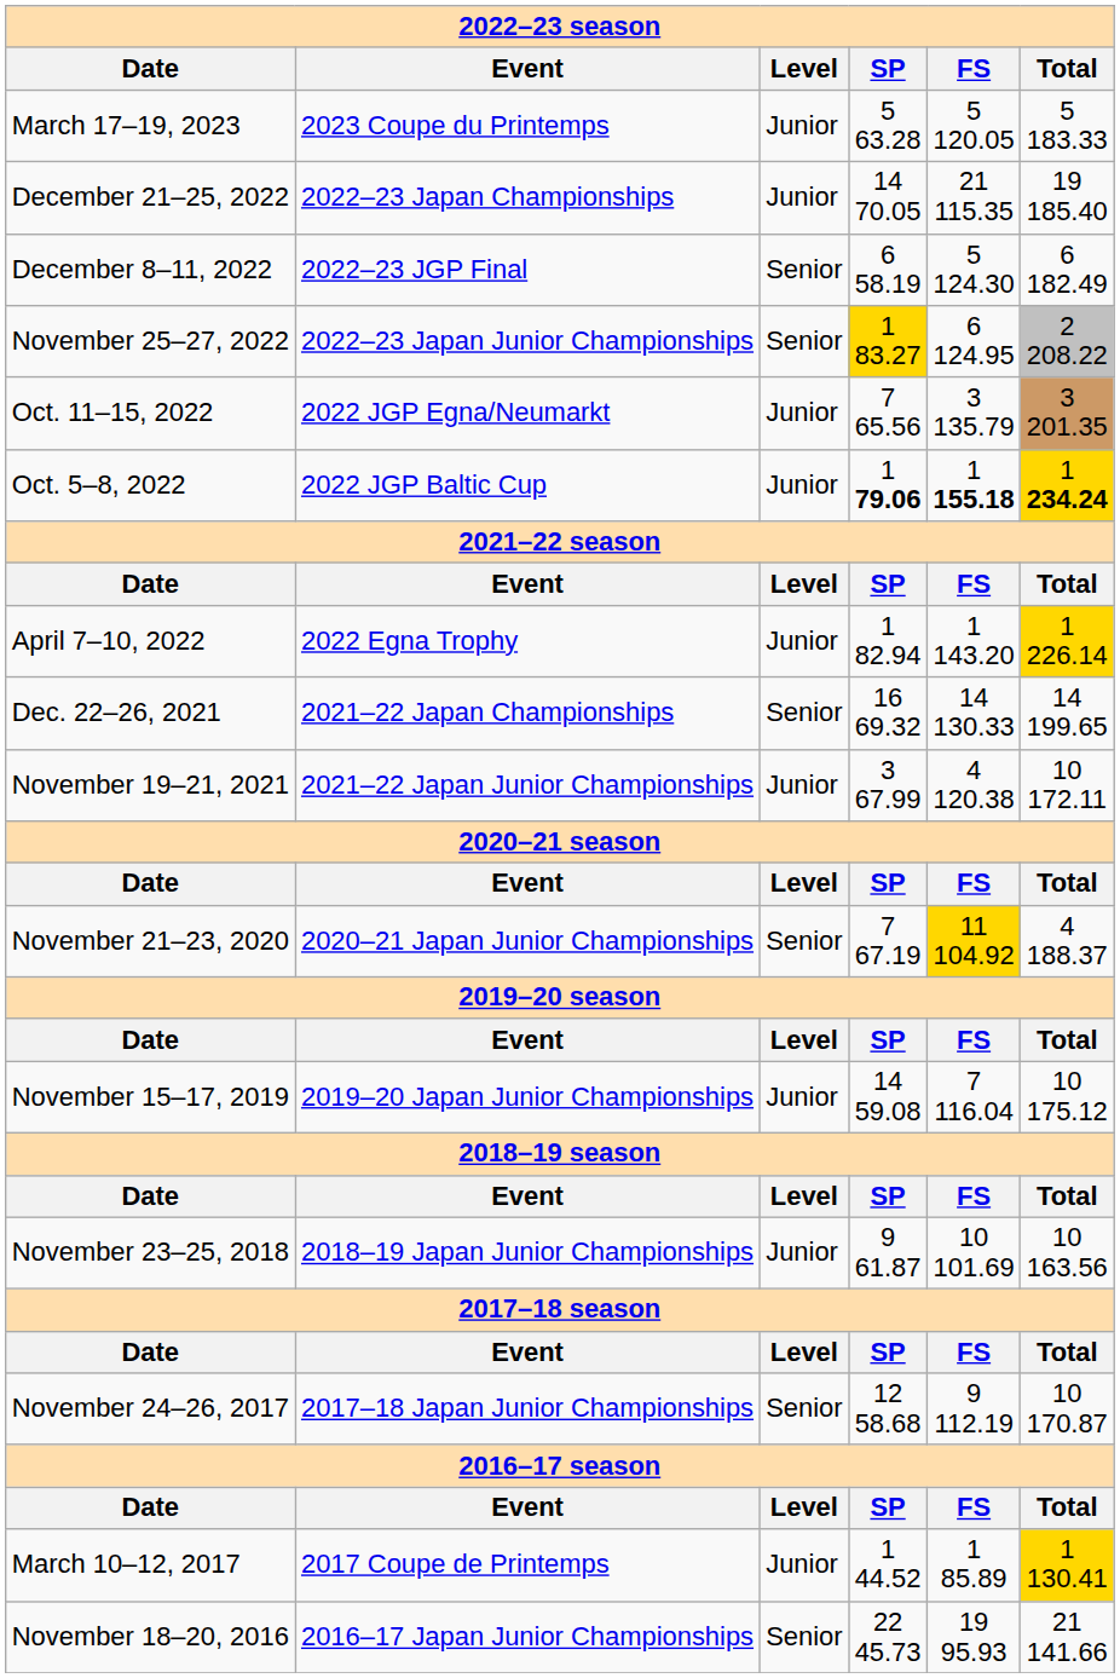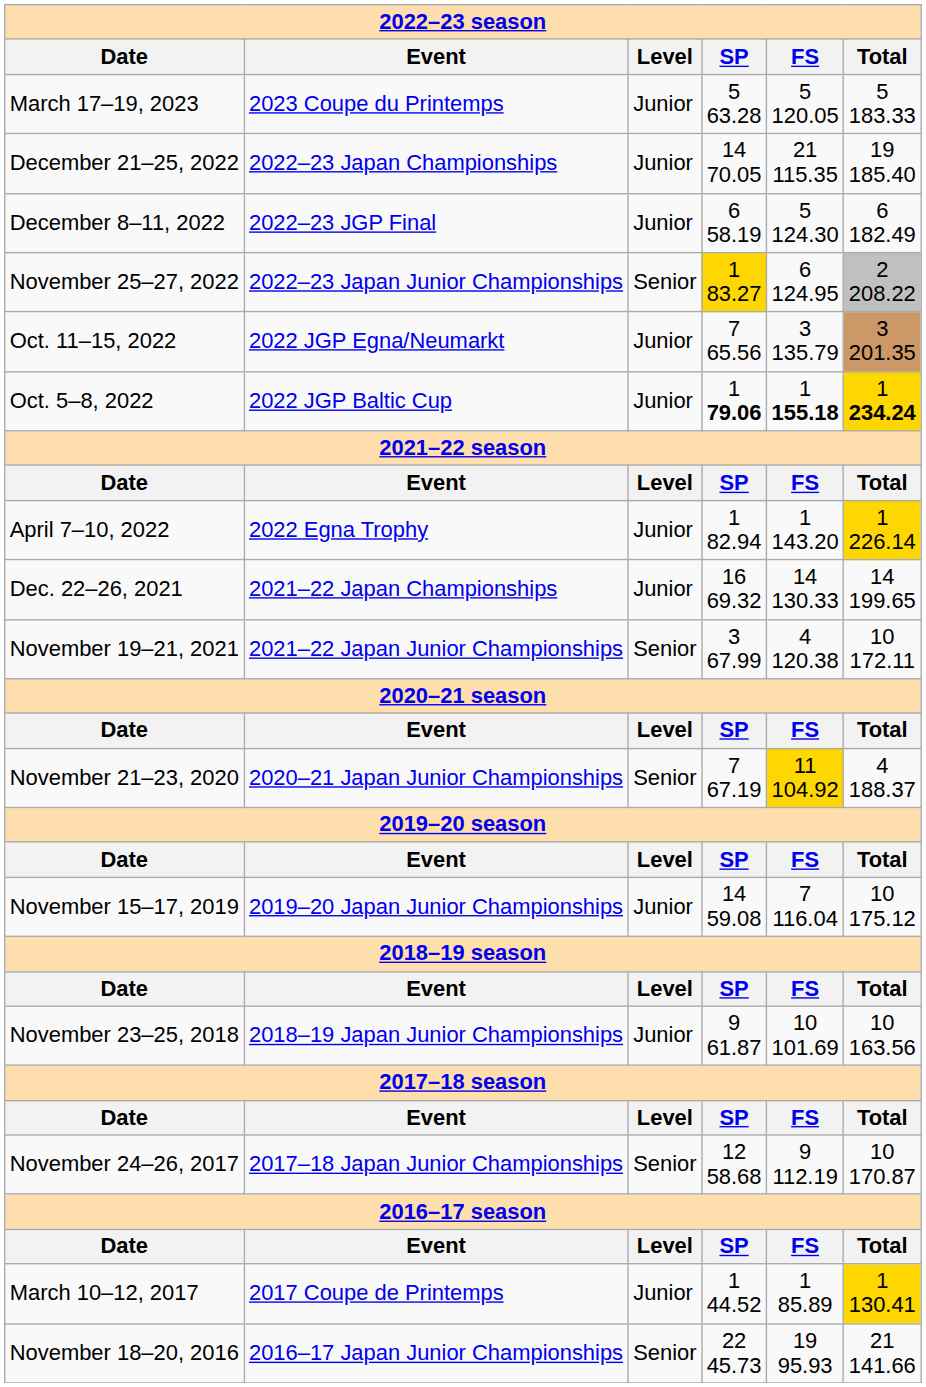 <table class="wikitable">
 <tr>
 <th style="background-color: #ffdead; " colspan=6 align=center><a href='#'>2022–23 season</a></th>
 </tr>
 <tr>
 <th>Date</th>
 <th>Event</th>
 <th>Level</th>
 <th><a href='#'>SP</a></th>
 <th><a href='#'>FS</a></th>
 <th>Total</th>
 </tr>
 <tr>
 <td>March 17–19, 2023</td>
 <td><a href='#'>2023 Coupe du Printemps</a></td>
 <td>Junior</td>
 <td align=center>5 <br> 63.28</td>
 <td align=center>5 <br> 120.05</td>
 <td align=center>5 <br> 183.33</td>
 </tr>
 <tr>
 <td>December 21–25, 2022</td>
 <td><a href='#'>2022–23 Japan Championships</a></td>
 <td>Junior</td>
 <td align=center>14 <br> 70.05</td>
 <td align=center>21 <br> 115.35</td>
 <td align=center>19 <br> 185.40</td>
 </tr>
 <tr>
 <td>December 8–11, 2022</td>
 <td><a href='#'>2022–23 JGP Final</a></td>
-<td>Senior</td>
+<td>Junior</td>
 <td align=center>6 <br> 58.19</td>
 <td align=center>5 <br> 124.30</td>
 <td align=center>6 <br> 182.49</td>
 </tr>
 <tr>
 <td>November 25–27, 2022</td>
 <td><a href='#'>2022–23 Japan Junior Championships</a></td>
 <td>Senior</td>
 <td align=center bgcolor=gold>1 <br> 83.27</td>
 <td align=center>6 <br> 124.95</td>
 <td align=center bgcolor=silver>2 <br> 208.22</td>
 </tr>
 <tr>
 <td>Oct. 11–15, 2022</td>
 <td><a href='#'>2022 JGP Egna/Neumarkt</a></td>
 <td>Junior</td>
 <td align=center>7 <br> 65.56</td>
 <td align=center>3 <br> 135.79</td>
 <td align=center bgcolor=cc9966>3 <br> 201.35</td>
 </tr>
 <tr>
 <td>Oct. 5–8, 2022</td>
 <td><a href='#'>2022 JGP Baltic Cup</a></td>
 <td>Junior</td>
 <td align=center>1 <br> <strong>79.06</strong></td>
 <td align=center>1 <br> <strong>155.18</strong></td>
 <td align=center bgcolor=gold>1 <br> <strong>234.24</strong></td>
 </tr>
 <tr>
 <th style="background-color: #ffdead; " colspan=6 align=center><a href='#'>2021–22 season</a></th>
 </tr>
 <tr>
 <th>Date</th>
 <th>Event</th>
 <th>Level</th>
 <th><a href='#'>SP</a></th>
 <th><a href='#'>FS</a></th>
 <th>Total</th>
 </tr>
 <tr>
 <td>April 7–10, 2022</td>
 <td><a href='#'>2022 Egna Trophy</a></td>
 <td>Junior</td>
 <td align=center>1 <br> 82.94</td>
 <td align=center>1 <br> 143.20</td>
 <td align=center bgcolor=gold>1 <br> 226.14</td>
 </tr>
 <tr>
 <td>Dec. 22–26, 2021</td>
 <td><a href='#'>2021–22 Japan Championships</a></td>
-<td>Senior</td>
+<td>Junior</td>
 <td align=center>16 <br> 69.32</td>
 <td align=center>14 <br> 130.33</td>
 <td align=center>14 <br> 199.65</td>
 </tr>
 <tr>
 <td>November 19–21, 2021</td>
 <td><a href='#'>2021–22 Japan Junior Championships</a></td>
-<td>Junior</td>
+<td>Senior</td>
 <td align=center>3 <br> 67.99</td>
 <td align=center>4 <br> 120.38</td>
 <td align=center>10 <br> 172.11</td>
 </tr>
 <tr>
 <td style="background-color: #ffdead; " colspan=7 align=center><a href='#'><strong>2020–21 season</strong></a></td>
 </tr>
 <tr>
 <th>Date</th>
 <th>Event</th>
 <th>Level</th>
 <th><a href='#'>SP</a></th>
 <th><a href='#'>FS</a></th>
 <th>Total</th>
 </tr>
 <tr>
 <td>November 21–23, 2020</td>
 <td><a href='#'>2020–21 Japan Junior Championships</a></td>
 <td>Senior</td>
 <td align=center>7 <br> 67.19</td>
 <td align=center style="background: gold;">11 <br> 104.92</td>
 <td align=center>4 <br> 188.37</td>
 </tr>
 <tr>
 <td style="background-color: #ffdead; " colspan=7 align=center><a href='#'><strong>2019–20 season</strong></a></td>
 </tr>
 <tr>
 <th>Date</th>
 <th>Event</th>
 <th>Level</th>
 <th><a href='#'>SP</a></th>
 <th><a href='#'>FS</a></th>
 <th>Total</th>
 </tr>
 <tr>
 <td>November 15–17, 2019</td>
 <td><a href='#'>2019–20 Japan Junior Championships</a></td>
 <td>Junior</td>
 <td align=center>14 <br> 59.08</td>
 <td align=center>7 <br> 116.04</td>
 <td align=center>10 <br> 175.12</td>
 </tr>
 <tr>
 <td style="background-color: #ffdead; " colspan=7 align=center><a href='#'><strong>2018–19 season</strong></a></td>
 </tr>
 <tr>
 <th>Date</th>
 <th>Event</th>
 <th>Level</th>
 <th><a href='#'>SP</a></th>
 <th><a href='#'>FS</a></th>
 <th>Total</th>
 </tr>
 <tr>
 <td>November 23–25, 2018</td>
 <td><a href='#'>2018–19 Japan Junior Championships</a></td>
 <td>Junior</td>
 <td align=center>9 <br> 61.87</td>
 <td align=center>10 <br> 101.69</td>
 <td align=center>10 <br> 163.56</td>
 </tr>
 <tr>
 <td style="background-color: #ffdead; " colspan=7 align=center><a href='#'><strong>2017–18 season</strong></a></td>
 </tr>
 <tr>
 <th>Date</th>
 <th>Event</th>
 <th>Level</th>
 <th><a href='#'>SP</a></th>
 <th><a href='#'>FS</a></th>
 <th>Total</th>
 </tr>
 <tr>
 <td>November 24–26, 2017</td>
 <td><a href='#'>2017–18 Japan Junior Championships</a></td>
 <td>Senior</td>
 <td align=center>12 <br> 58.68</td>
 <td align=center>9 <br> 112.19</td>
 <td align=center>10 <br> 170.87</td>
 </tr>
 <tr>
 <td style="background-color: #ffdead; " colspan=7 align=center><a href='#'><strong>2016–17 season</strong></a></td>
 </tr>
 <tr>
 <th>Date</th>
 <th>Event</th>
 <th>Level</th>
 <th><a href='#'>SP</a></th>
 <th><a href='#'>FS</a></th>
 <th>Total</th>
 </tr>
 <tr>
 <td>March 10–12, 2017</td>
 <td><a href='#'>2017 Coupe de Printemps</a></td>
 <td>Junior</td>
 <td align=center>1 <br> 44.52</td>
 <td align=center>1 <br> 85.89</td>
 <td align=center bgcolor=gold>1 <br> 130.41</td>
 </tr>
 <tr>
 <td>November 18–20, 2016</td>
 <td><a href='#'>2016–17 Japan Junior Championships</a></td>
 <td>Senior</td>
 <td align=center>22 <br> 45.73</td>
 <td align=center>19 <br> 95.93</td>
 <td align=center>21 <br> 141.66</td>
 </tr>
 </table>
